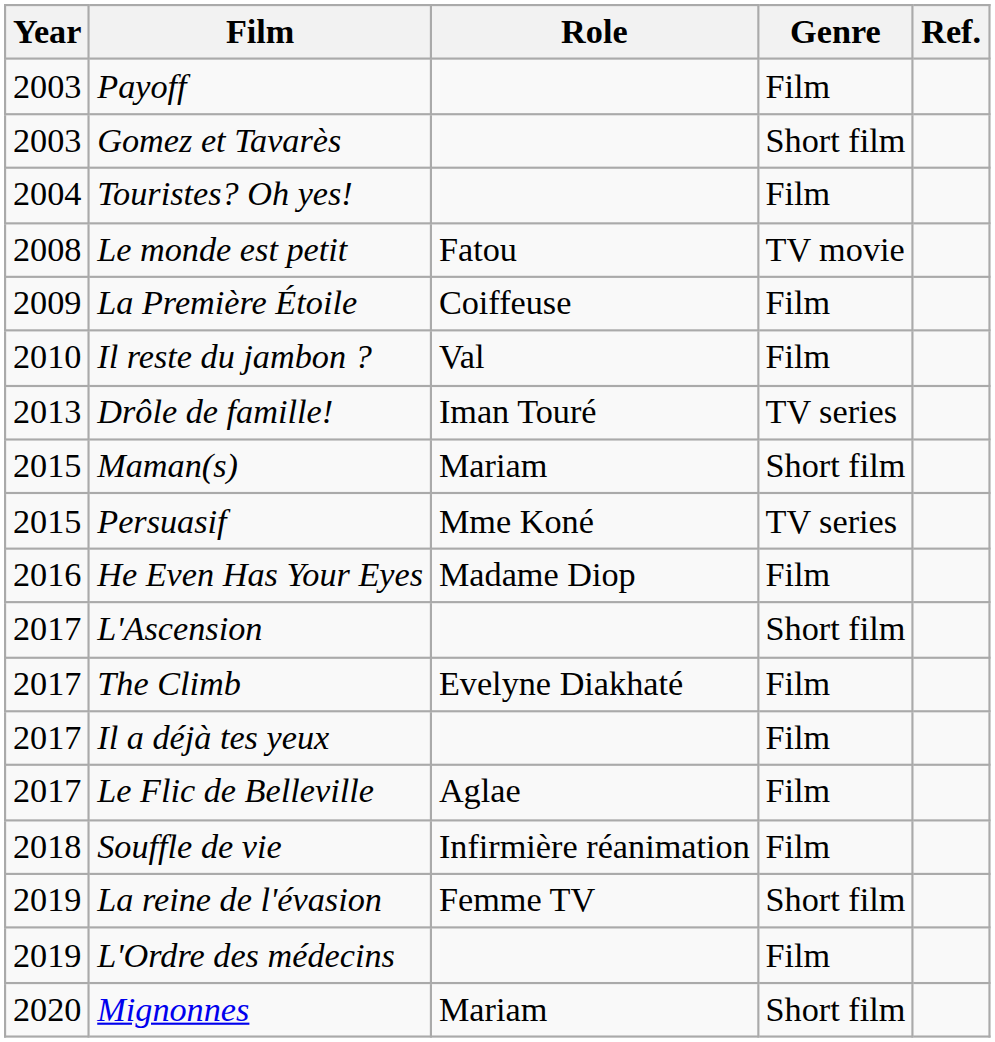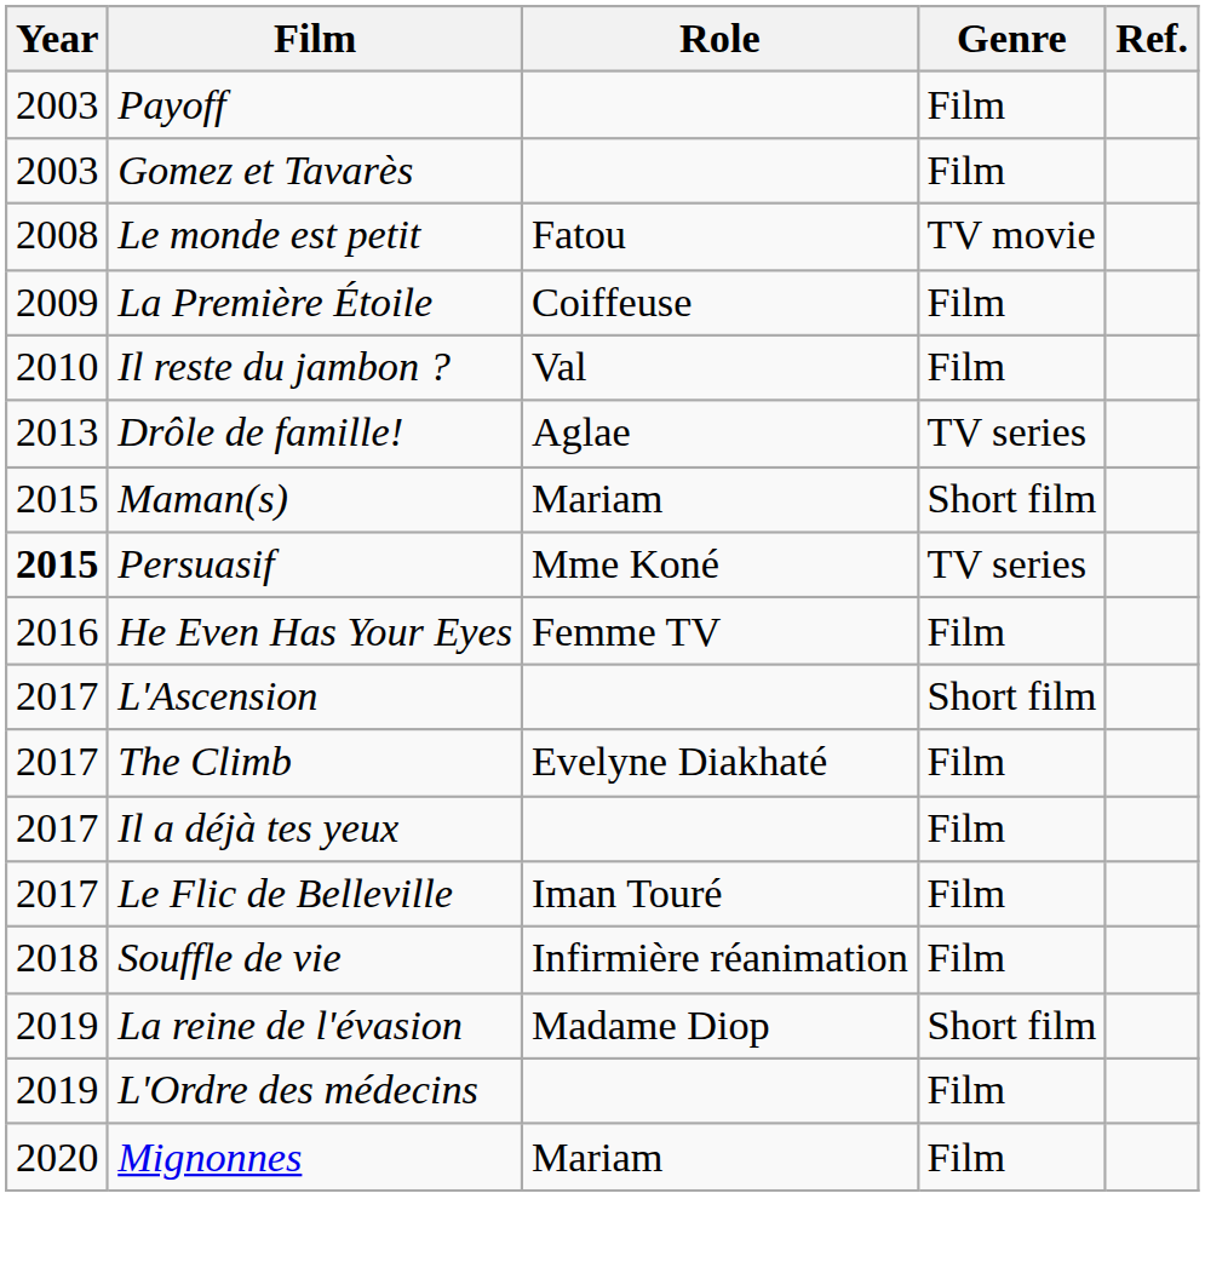 <table class="wikitable">
 <tr>
 <th>Year</th>
 <th>Film</th>
 <th>Role</th>
 <th>Genre</th>
 <th>Ref.</th>
 </tr>
 <tr>
 <td>2003</td>
 <td><em>Payoff</em></td>
 <td></td>
 <td>Film</td>
 <td></td>
 </tr>
 <tr>
 <td>2003</td>
 <td><em>Gomez et Tavarès</em></td>
-<td></td>
-<td>Short film</td>
-<td></td>
-</tr>
-<tr>
-<td>2004</td>
-<td><em>Touristes? Oh yes!</em></td>
 <td></td>
 <td>Film</td>
 <td></td>
 </tr>
 <tr>
 <td>2008</td>
 <td><em>Le monde est petit</em></td>
 <td>Fatou</td>
 <td>TV movie</td>
 <td></td>
 </tr>
 <tr>
 <td>2009</td>
 <td><em>La Première Étoile</em></td>
 <td>Coiffeuse</td>
 <td>Film</td>
 <td></td>
 </tr>
 <tr>
 <td>2010</td>
 <td><em>Il reste du jambon ?</em></td>
 <td>Val</td>
 <td>Film</td>
 <td></td>
 </tr>
 <tr>
 <td>2013</td>
 <td><em>Drôle de famille!</em></td>
-<td>Iman Touré</td>
+<td>Aglae</td>
 <td>TV series</td>
 <td></td>
 </tr>
 <tr>
 <td>2015</td>
 <td><em>Maman(s)</em></td>
 <td>Mariam</td>
 <td>Short film</td>
 <td></td>
 </tr>
 <tr>
-<td>2015</td>
+<td><strong>2015</strong></td>
 <td><em>Persuasif</em></td>
 <td>Mme Koné</td>
 <td>TV series</td>
 <td></td>
 </tr>
 <tr>
 <td>2016</td>
 <td><em>He Even Has Your Eyes</em></td>
-<td>Madame Diop</td>
+<td>Femme TV</td>
 <td>Film</td>
 <td></td>
 </tr>
 <tr>
 <td>2017</td>
 <td><em>L'Ascension</em></td>
 <td></td>
 <td>Short film</td>
 <td></td>
 </tr>
 <tr>
 <td>2017</td>
 <td><em>The Climb</em></td>
 <td>Evelyne Diakhaté</td>
 <td>Film</td>
 <td></td>
 </tr>
 <tr>
 <td>2017</td>
 <td><em>Il a déjà tes yeux</em></td>
 <td></td>
 <td>Film</td>
 <td></td>
 </tr>
 <tr>
 <td>2017</td>
 <td><em>Le Flic de Belleville</em></td>
-<td>Aglae</td>
+<td>Iman Touré</td>
 <td>Film</td>
 <td></td>
 </tr>
 <tr>
 <td>2018</td>
 <td><em>Souffle de vie</em></td>
 <td>Infirmière réanimation</td>
 <td>Film</td>
 <td></td>
 </tr>
 <tr>
 <td>2019</td>
 <td><em>La reine de l'évasion</em></td>
-<td>Femme TV</td>
+<td>Madame Diop</td>
 <td>Short film</td>
 <td></td>
 </tr>
 <tr>
 <td>2019</td>
 <td><em>L'Ordre des médecins</em></td>
 <td></td>
 <td>Film</td>
 <td></td>
 </tr>
 <tr>
 <td>2020</td>
 <td><em><a href='#'>Mignonnes</a></em></td>
 <td>Mariam</td>
-<td>Short film</td>
+<td>Film</td>
 <td></td>
 </tr>
 </table>
